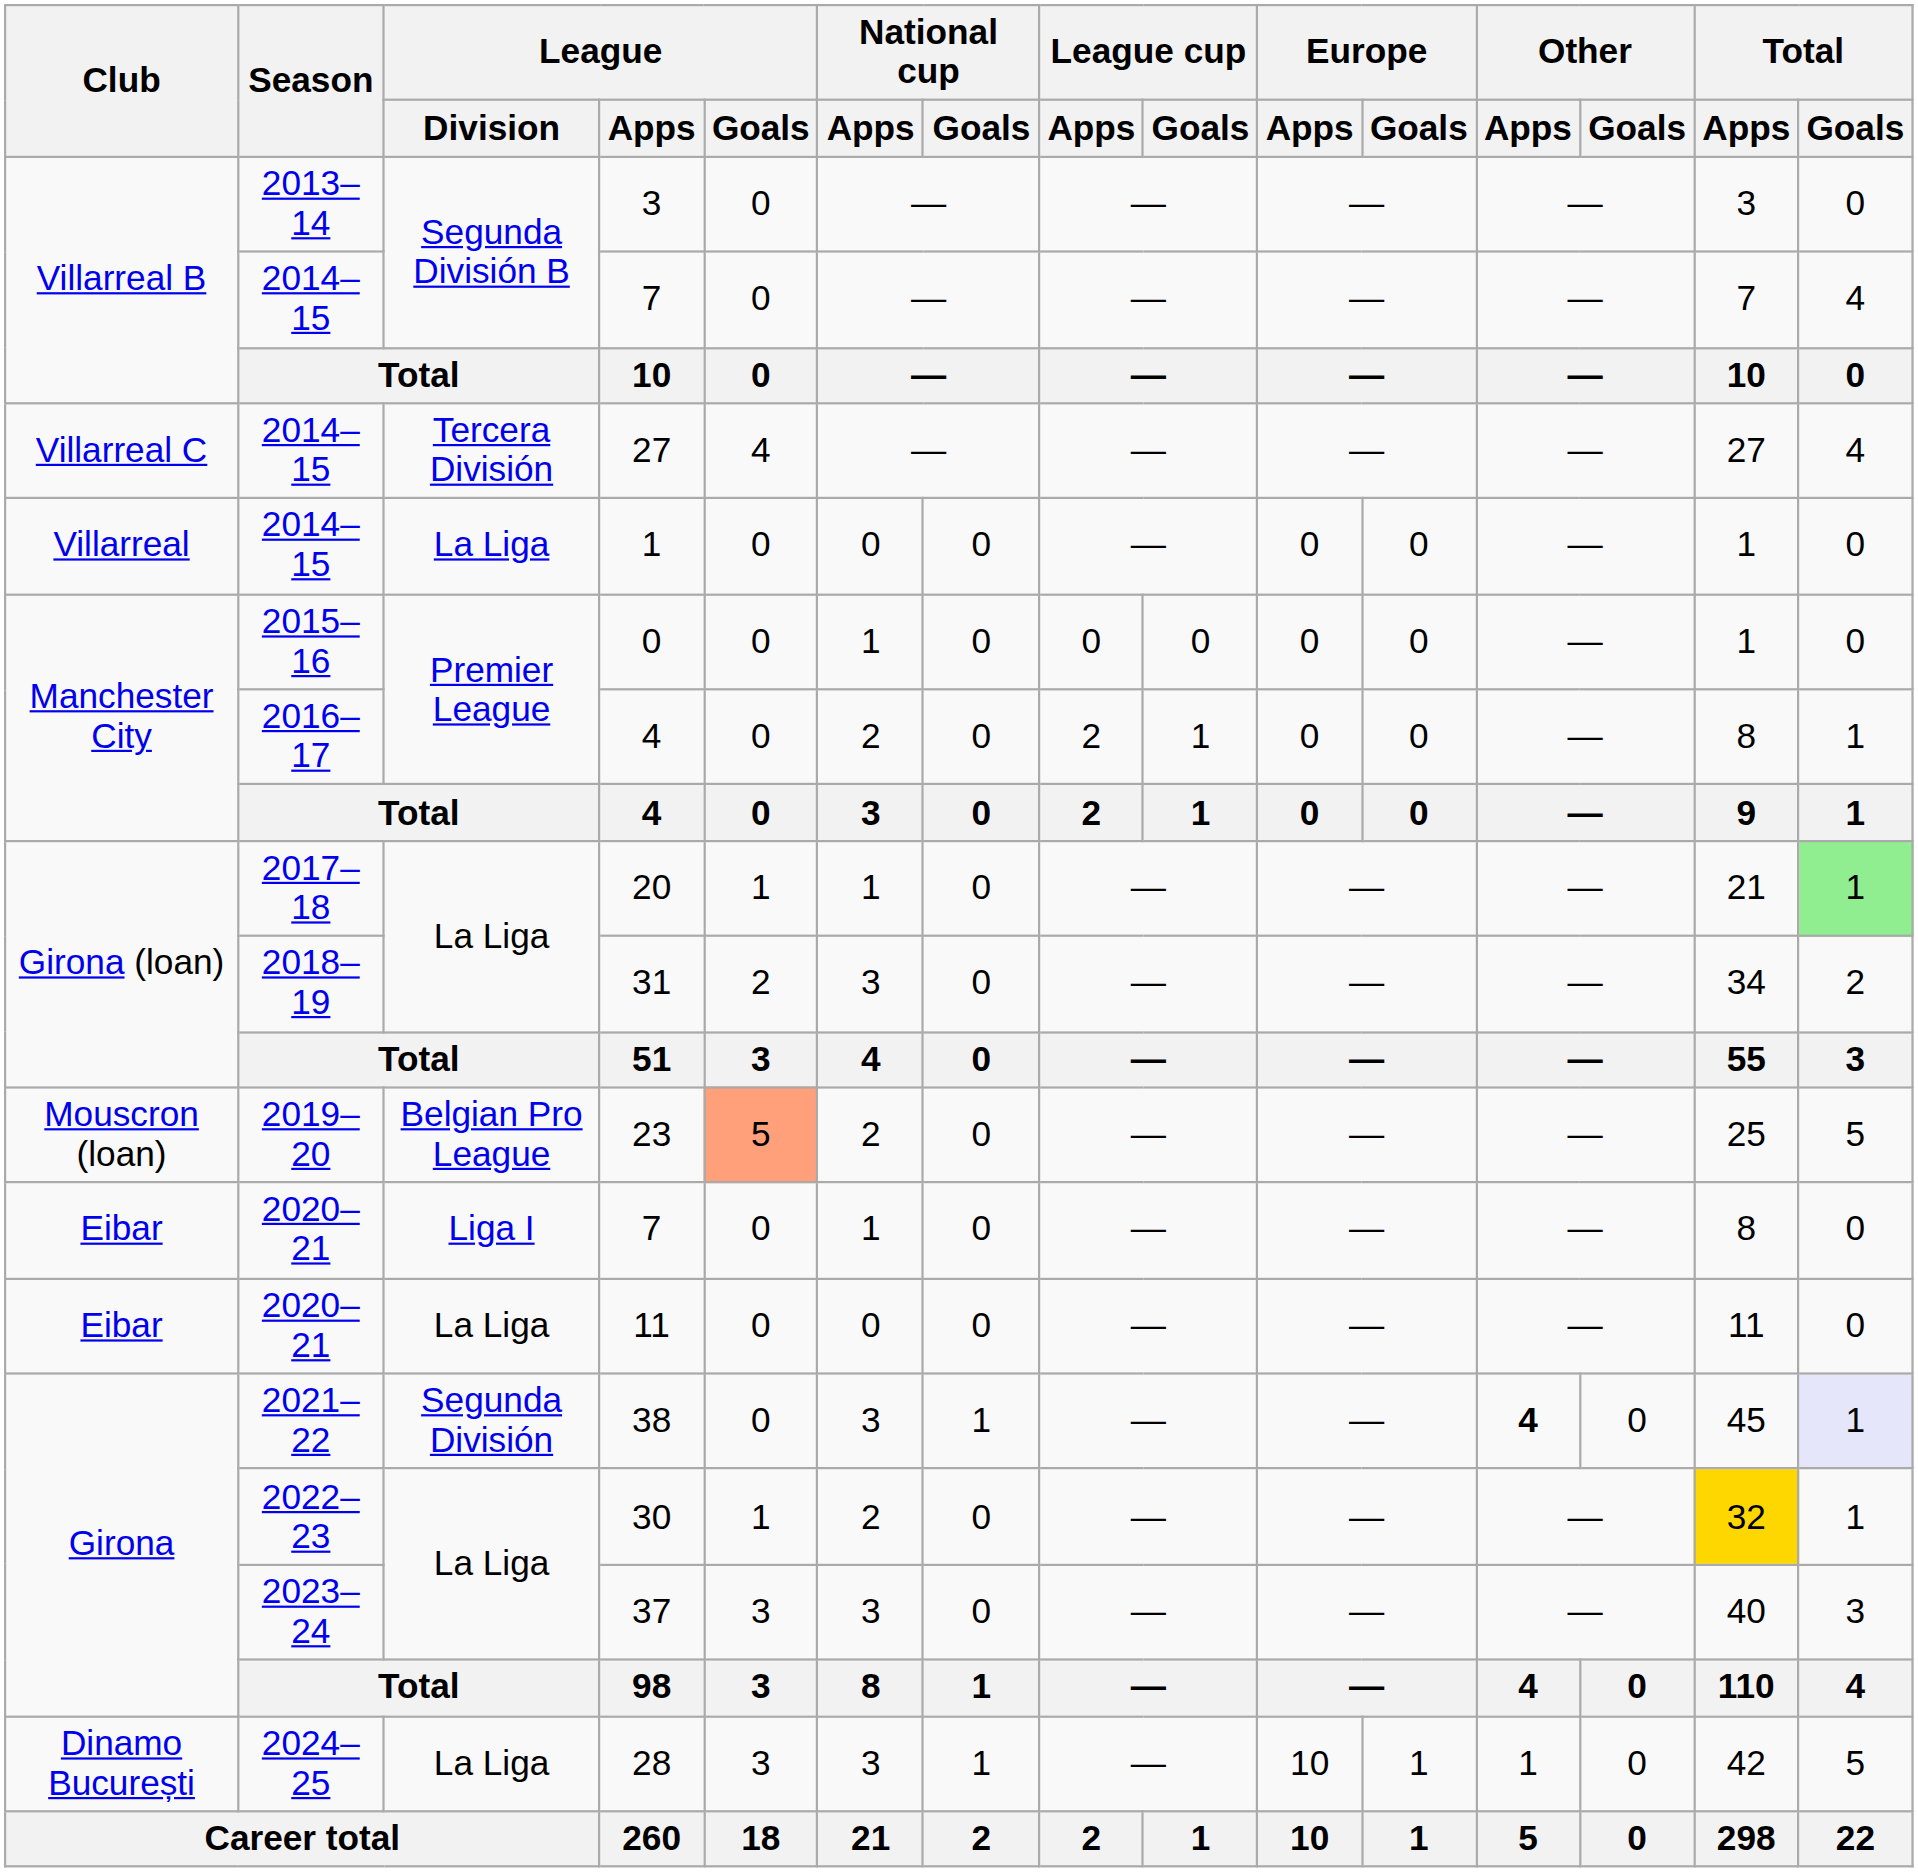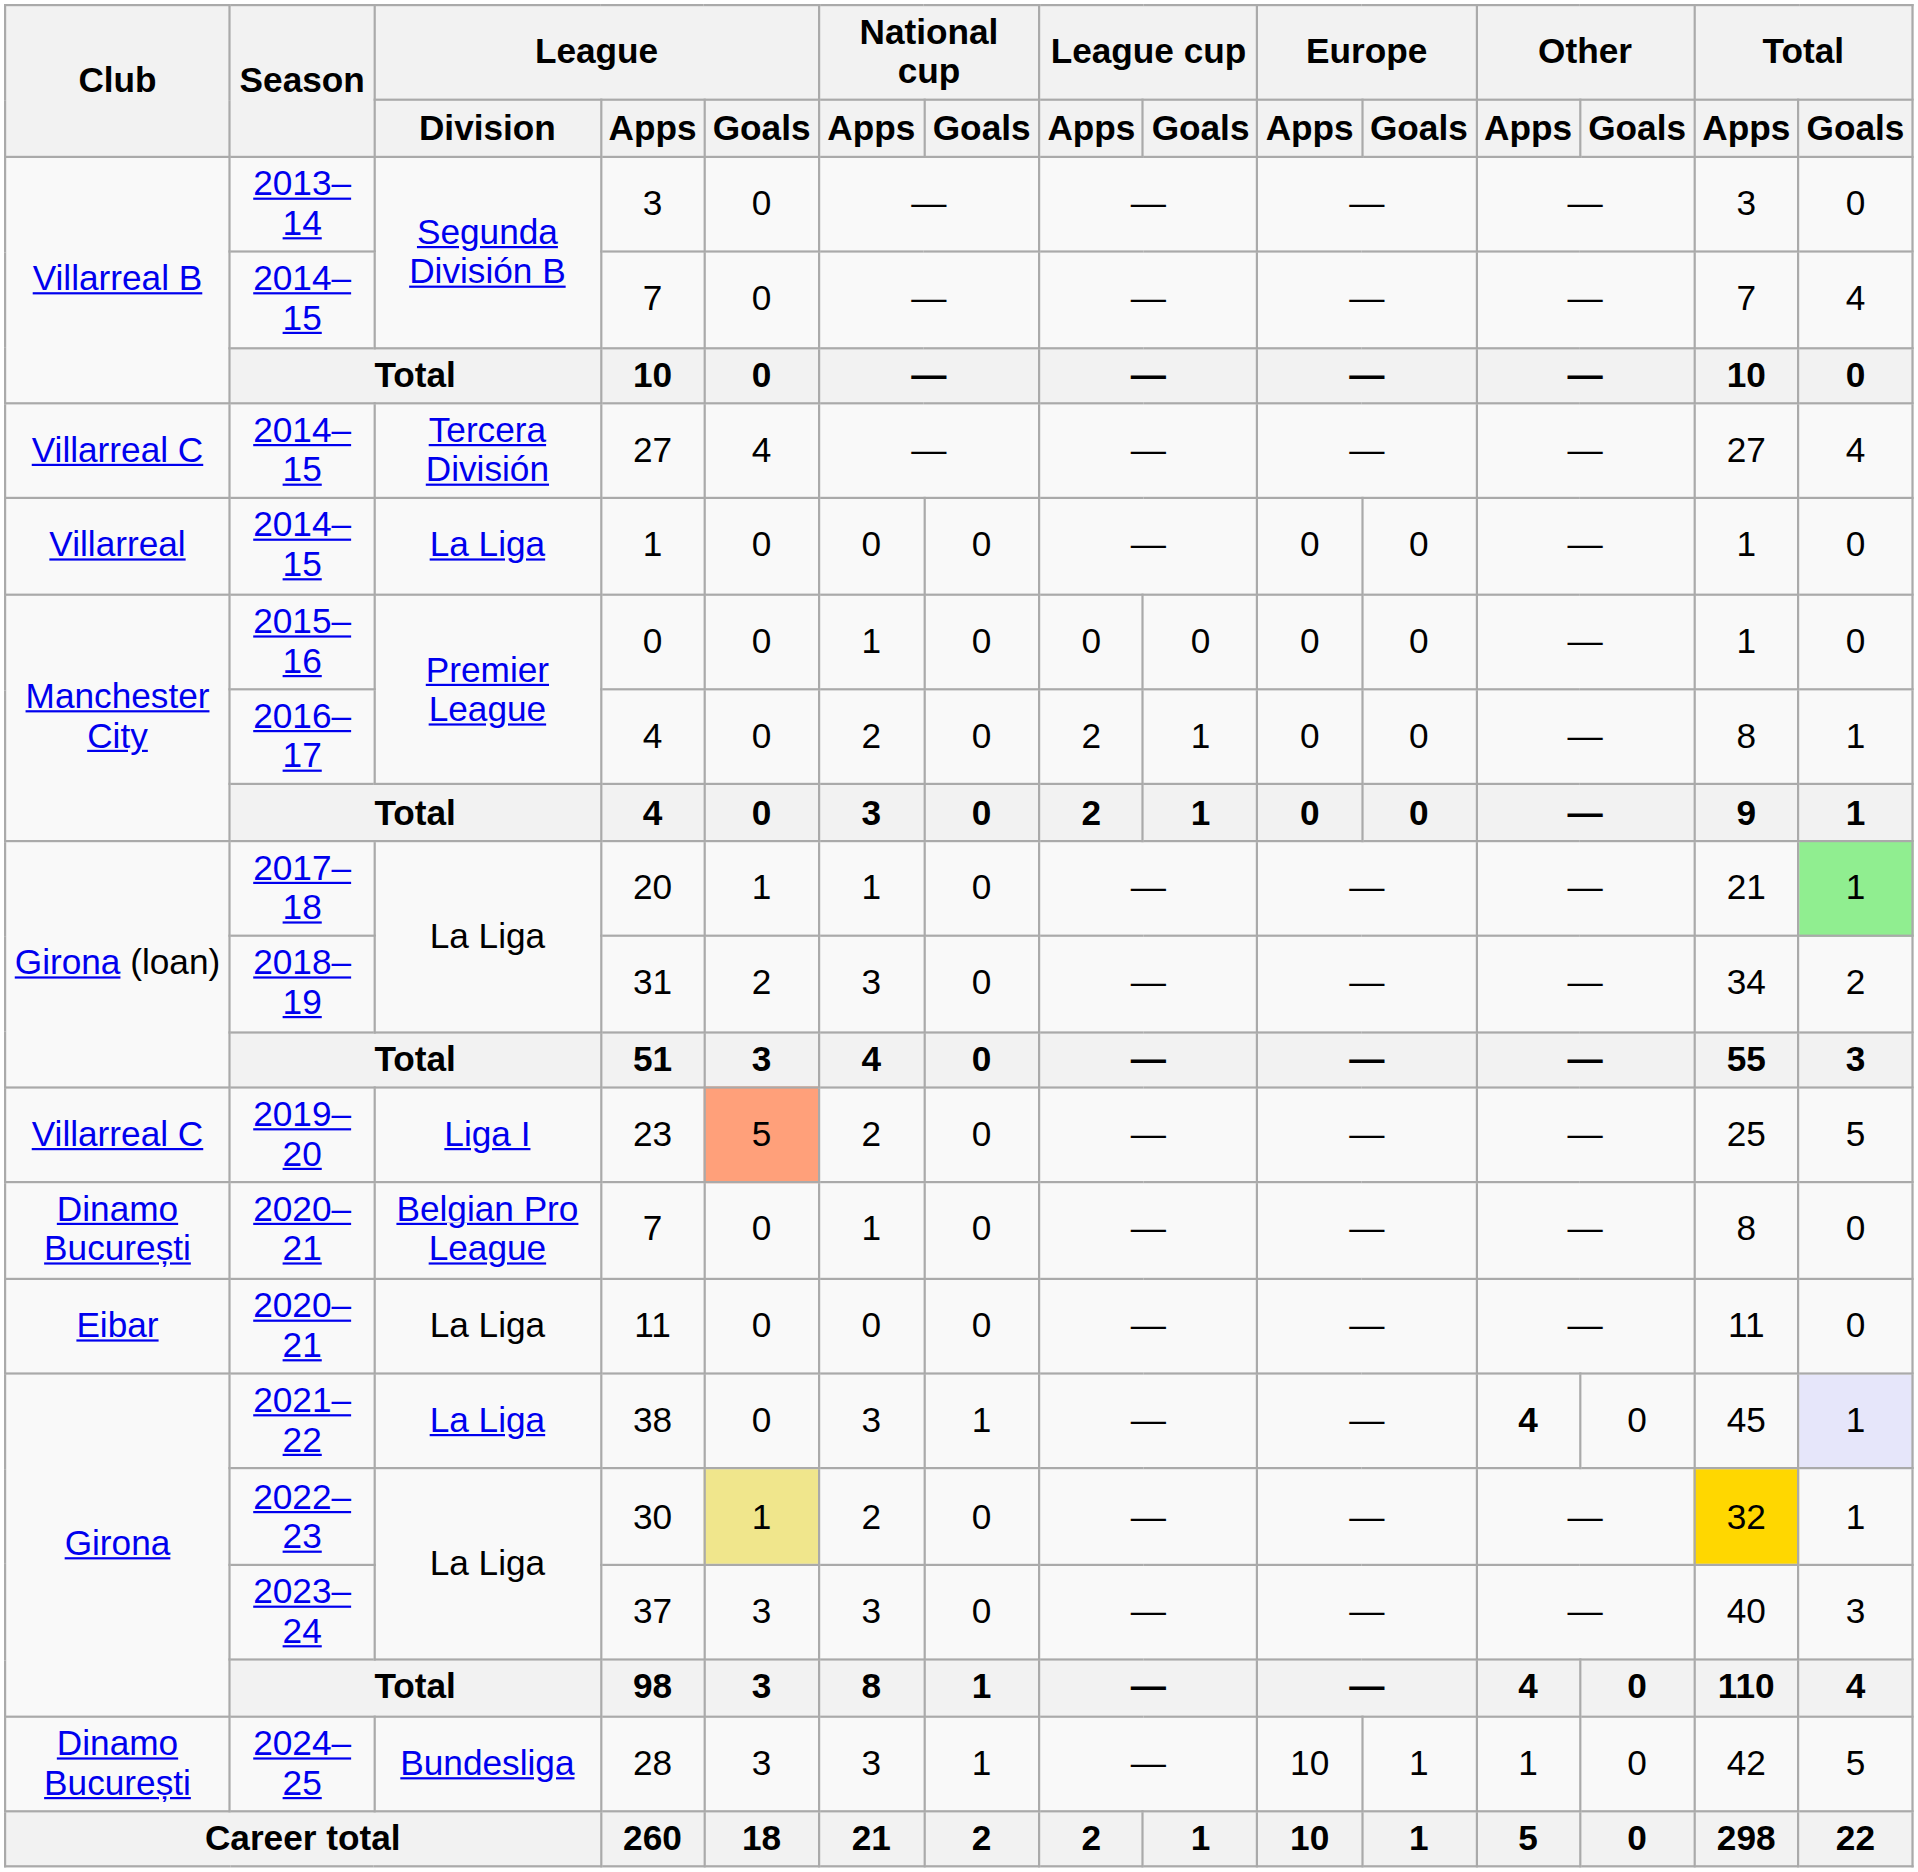 <table class="wikitable" style="text-align:center">
 <tr>
 <th rowspan="2">Club</th>
 <th rowspan="2">Season</th>
 <th colspan="3">League</th>
 <th colspan="2">National cup</th>
 <th colspan="2">League cup</th>
 <th colspan="2">Europe</th>
 <th colspan="2">Other</th>
 <th colspan="2">Total</th>
 </tr>
 <tr>
 <th>Division</th>
 <th>Apps</th>
 <th>Goals</th>
 <th>Apps</th>
 <th>Goals</th>
 <th>Apps</th>
 <th>Goals</th>
 <th>Apps</th>
 <th>Goals</th>
 <th>Apps</th>
 <th>Goals</th>
 <th>Apps</th>
 <th>Goals</th>
 </tr>
 <tr>
 <td rowspan="3"><a href='#'>Villarreal B</a></td>
 <td><a href='#'>2013–14</a></td>
 <td rowspan="2"><a href='#'>Segunda División B</a></td>
 <td>3</td>
 <td>0</td>
 <td colspan="2">—</td>
 <td colspan="2">—</td>
 <td colspan="2">—</td>
 <td colspan="2">—</td>
 <td>3</td>
 <td>0</td>
 </tr>
 <tr>
 <td><a href='#'>2014–15</a></td>
 <td>7</td>
 <td>0</td>
 <td colspan="2">—</td>
 <td colspan="2">—</td>
 <td colspan="2">—</td>
 <td colspan="2">—</td>
 <td>7</td>
 <td>4</td>
 </tr>
 <tr>
 <th colspan="2">Total</th>
 <th>10</th>
 <th>0</th>
 <th colspan="2">—</th>
 <th colspan="2">—</th>
 <th colspan="2">—</th>
 <th colspan="2">—</th>
 <th>10</th>
 <th>0</th>
 </tr>
 <tr>
 <td><a href='#'>Villarreal C</a></td>
 <td><a href='#'>2014–15</a></td>
 <td><a href='#'>Tercera División</a></td>
 <td>27</td>
 <td>4</td>
 <td colspan="2">—</td>
 <td colspan="2">—</td>
 <td colspan="2">—</td>
 <td colspan="2">—</td>
 <td>27</td>
 <td>4</td>
 </tr>
 <tr>
 <td><a href='#'>Villarreal</a></td>
 <td><a href='#'>2014–15</a></td>
 <td><a href='#'>La Liga</a></td>
 <td>1</td>
 <td>0</td>
 <td>0</td>
 <td>0</td>
 <td colspan="2">—</td>
 <td>0</td>
 <td>0</td>
 <td colspan="2">—</td>
 <td>1</td>
 <td>0</td>
 </tr>
 <tr>
 <td rowspan="3"><a href='#'>Manchester City</a></td>
 <td><a href='#'>2015–16</a></td>
 <td rowspan="2"><a href='#'>Premier League</a></td>
 <td>0</td>
 <td>0</td>
 <td>1</td>
 <td>0</td>
 <td>0</td>
 <td>0</td>
 <td>0</td>
 <td>0</td>
 <td colspan="2">—</td>
 <td>1</td>
 <td>0</td>
 </tr>
 <tr>
 <td><a href='#'>2016–17</a></td>
 <td>4</td>
 <td>0</td>
 <td>2</td>
 <td>0</td>
 <td>2</td>
 <td>1</td>
 <td>0</td>
 <td>0</td>
 <td colspan="2">—</td>
 <td>8</td>
 <td>1</td>
 </tr>
 <tr>
 <th colspan="2">Total</th>
 <th>4</th>
 <th>0</th>
 <th>3</th>
 <th>0</th>
 <th>2</th>
 <th>1</th>
 <th>0</th>
 <th>0</th>
 <th colspan="2">—</th>
 <th>9</th>
 <th>1</th>
 </tr>
 <tr>
 <td rowspan="3"><a href='#'>Girona</a> (loan)</td>
 <td><a href='#'>2017–18</a></td>
 <td rowspan="2">La Liga</td>
 <td>20</td>
 <td>1</td>
 <td>1</td>
 <td>0</td>
 <td colspan="2">—</td>
 <td colspan="2">—</td>
 <td colspan="2">—</td>
 <td>21</td>
 <td style="background: lightgreen;">1</td>
 </tr>
 <tr>
 <td><a href='#'>2018–19</a></td>
 <td>31</td>
 <td>2</td>
 <td>3</td>
 <td>0</td>
 <td colspan="2">—</td>
 <td colspan="2">—</td>
 <td colspan="2">—</td>
 <td>34</td>
 <td>2</td>
 </tr>
 <tr>
 <th colspan="2">Total</th>
 <th>51</th>
 <th>3</th>
 <th>4</th>
 <th>0</th>
 <th colspan="2">—</th>
 <th colspan="2">—</th>
 <th colspan="2">—</th>
 <th>55</th>
 <th>3</th>
 </tr>
 <tr>
-<td><a href='#'>Mouscron</a> (loan)</td>
+<td><a href='#'>Villarreal C</a></td>
 <td><a href='#'>2019–20</a></td>
-<td><a href='#'>Belgian Pro League</a></td>
+<td><a href='#'>Liga I</a></td>
 <td>23</td>
 <td style="background: lightsalmon;">5</td>
 <td>2</td>
 <td>0</td>
 <td colspan="2">—</td>
 <td colspan="2">—</td>
 <td colspan="2">—</td>
 <td>25</td>
 <td>5</td>
 </tr>
 <tr>
-<td><a href='#'>Eibar</a></td>
+<td><a href='#'>Dinamo București</a></td>
 <td><a href='#'>2020–21</a></td>
-<td><a href='#'>Liga I</a></td>
+<td><a href='#'>Belgian Pro League</a></td>
 <td>7</td>
 <td>0</td>
 <td>1</td>
 <td>0</td>
 <td colspan="2">—</td>
 <td colspan="2">—</td>
 <td colspan="2">—</td>
 <td>8</td>
 <td>0</td>
 </tr>
 <tr>
 <td><a href='#'>Eibar</a></td>
 <td><a href='#'>2020–21</a></td>
 <td>La Liga</td>
 <td>11</td>
 <td>0</td>
 <td>0</td>
 <td>0</td>
 <td colspan="2">—</td>
 <td colspan="2">—</td>
 <td colspan="2">—</td>
 <td>11</td>
 <td>0</td>
 </tr>
 <tr>
 <td rowspan="4"><a href='#'>Girona</a></td>
 <td><a href='#'>2021–22</a></td>
-<td><a href='#'>Segunda División</a></td>
+<td><a href='#'>La Liga</a></td>
 <td>38</td>
 <td>0</td>
 <td>3</td>
 <td>1</td>
 <td colspan="2">—</td>
 <td colspan="2">—</td>
 <td><strong>4</strong></td>
 <td>0</td>
 <td>45</td>
 <td style="background: lavender;">1</td>
 </tr>
 <tr>
 <td><a href='#'>2022–23</a></td>
 <td rowspan="2">La Liga</td>
 <td>30</td>
-<td>1</td>
+<td style="background: khaki;">1</td>
 <td>2</td>
 <td>0</td>
 <td colspan="2">—</td>
 <td colspan="2">—</td>
 <td colspan="2">—</td>
 <td style="background: gold;">32</td>
 <td>1</td>
 </tr>
 <tr>
 <td><a href='#'>2023–24</a></td>
 <td>37</td>
 <td>3</td>
 <td>3</td>
 <td>0</td>
 <td colspan="2">—</td>
 <td colspan="2">—</td>
 <td colspan="2">—</td>
 <td>40</td>
 <td>3</td>
 </tr>
 <tr>
 <th colspan="2">Total</th>
 <th>98</th>
 <th>3</th>
 <th>8</th>
 <th>1</th>
 <th colspan="2">—</th>
 <th colspan="2">—</th>
 <th>4</th>
 <th>0</th>
 <th>110</th>
 <th>4</th>
 </tr>
 <tr>
 <td><a href='#'>Dinamo București</a></td>
 <td><a href='#'>2024–25</a></td>
-<td>La Liga</td>
+<td><a href='#'>Bundesliga</a></td>
 <td>28</td>
 <td>3</td>
 <td>3</td>
 <td>1</td>
 <td colspan="2">—</td>
 <td>10</td>
 <td>1</td>
 <td>1</td>
 <td>0</td>
 <td>42</td>
 <td>5</td>
 </tr>
 <tr>
 <th colspan="3">Career total</th>
 <th>260</th>
 <th>18</th>
 <th>21</th>
 <th>2</th>
 <th>2</th>
 <th>1</th>
 <th>10</th>
 <th>1</th>
 <th>5</th>
 <th>0</th>
 <th>298</th>
 <th>22</th>
 </tr>
 </table>
